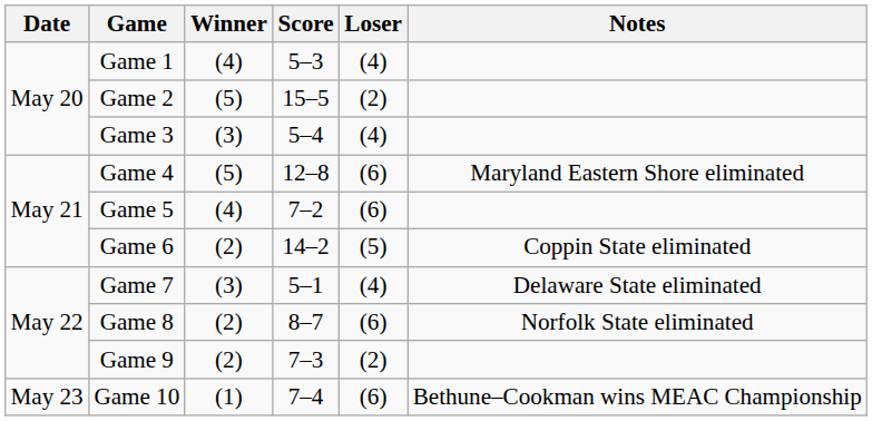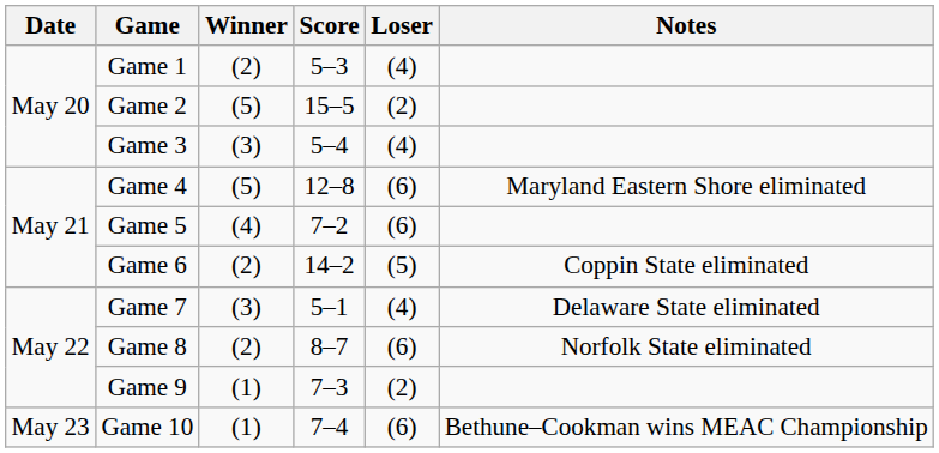 <table class="wikitable">
 <tr>
 <th>Date</th>
 <th>Game</th>
 <th>Winner</th>
 <th>Score</th>
 <th>Loser</th>
 <th>Notes</th>
 </tr>
 <tr align=center>
 <td rowspan=3>May 20</td>
 <td>Game 1</td>
-<td>(4) </td>
+<td>(2) </td>
 <td>5–3</td>
 <td>(4) </td>
 <td></td>
 </tr>
 <tr align=center>
 <td>Game 2</td>
 <td>(5) </td>
 <td>15–5</td>
 <td>(2) </td>
 <td></td>
 </tr>
 <tr align=center>
 <td>Game 3</td>
 <td>(3) </td>
 <td>5–4</td>
 <td>(4) </td>
 <td></td>
 </tr>
 <tr align=center>
 <td rowspan=3>May 21</td>
 <td>Game 4</td>
 <td>(5) </td>
 <td>12–8</td>
 <td>(6) </td>
 <td>Maryland Eastern Shore eliminated</td>
 </tr>
 <tr align=center>
 <td>Game 5</td>
 <td>(4) </td>
 <td>7–2</td>
 <td>(6) </td>
 <td></td>
 </tr>
 <tr align=center>
 <td>Game 6</td>
 <td>(2) </td>
 <td>14–2</td>
 <td>(5) </td>
 <td>Coppin State eliminated</td>
 </tr>
 <tr align=center>
 <td rowspan=3>May 22</td>
 <td>Game 7</td>
 <td>(3) </td>
 <td>5–1</td>
 <td>(4) </td>
 <td>Delaware State eliminated</td>
 </tr>
 <tr align=center>
 <td>Game 8</td>
 <td>(2) </td>
 <td>8–7</td>
 <td>(6) </td>
 <td>Norfolk State eliminated</td>
 </tr>
 <tr align=center>
 <td>Game 9</td>
-<td>(2) </td>
+<td>(1) </td>
 <td>7–3</td>
 <td>(2) </td>
 <td></td>
 </tr>
 <tr align=center>
 <td>May 23</td>
 <td>Game 10</td>
 <td>(1) </td>
 <td>7–4</td>
 <td>(6) </td>
 <td>Bethune–Cookman wins MEAC Championship</td>
 </tr>
 </table>
